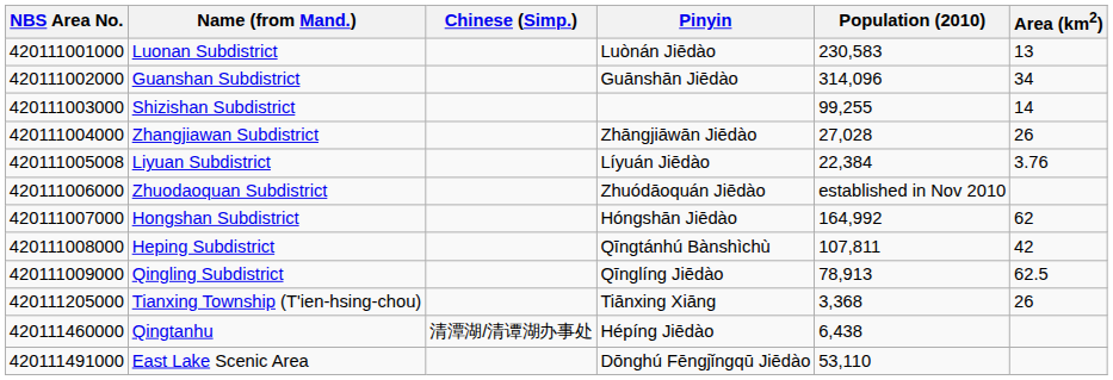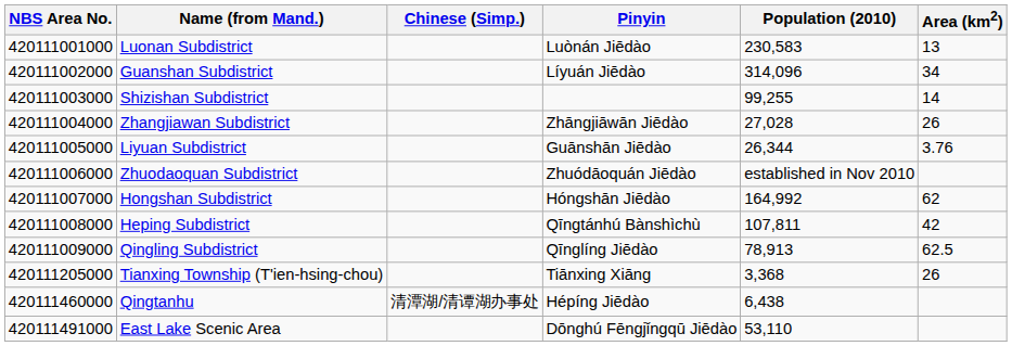 <table class="wikitable">
 <tr>
 <th><a href='#'>NBS</a> Area No.</th>
 <th>Name (from <a href='#'>Mand.</a>)</th>
 <th><a href='#'>Chinese</a> (<a href='#'>Simp.</a>)</th>
 <th><a href='#'>Pinyin</a></th>
 <th>Population (2010)</th>
 <th>Area (km<sup>2</sup>)</th>
 </tr>
 <tr>
 <td>420111001000</td>
 <td><a href='#'>Luonan Subdistrict</a></td>
 <td></td>
 <td>Luònán Jiēdào</td>
 <td>230,583</td>
 <td>13</td>
 </tr>
 <tr>
 <td>420111002000</td>
 <td><a href='#'>Guanshan Subdistrict</a></td>
 <td></td>
-<td>Guānshān Jiēdào</td>
+<td>Líyuán Jiēdào</td>
 <td>314,096</td>
 <td>34</td>
 </tr>
 <tr>
 <td>420111003000</td>
 <td><a href='#'>Shizishan Subdistrict</a></td>
 <td></td>
 <td></td>
 <td>99,255</td>
 <td>14</td>
 </tr>
 <tr>
 <td>420111004000</td>
 <td><a href='#'>Zhangjiawan Subdistrict</a></td>
 <td></td>
 <td>Zhāngjiāwān Jiēdào</td>
 <td>27,028</td>
 <td>26</td>
 </tr>
 <tr>
-<td>420111005008</td>
+<td>420111005000</td>
 <td><a href='#'>Liyuan Subdistrict</a></td>
 <td></td>
-<td>Líyuán Jiēdào</td>
-<td>22,384</td>
+<td>Guānshān Jiēdào</td>
+<td>26,344</td>
 <td>3.76</td>
 </tr>
 <tr>
 <td>420111006000</td>
 <td><a href='#'>Zhuodaoquan Subdistrict</a></td>
 <td></td>
 <td>Zhuódāoquán Jiēdào</td>
 <td>established in Nov 2010</td>
 <td></td>
 </tr>
 <tr>
 <td>420111007000</td>
 <td><a href='#'>Hongshan Subdistrict</a></td>
 <td></td>
 <td>Hóngshān Jiēdào</td>
 <td>164,992</td>
 <td>62</td>
 </tr>
 <tr>
 <td>420111008000</td>
 <td><a href='#'>Heping Subdistrict</a></td>
 <td></td>
 <td>Qīngtánhú Bànshìchù</td>
 <td>107,811</td>
 <td>42</td>
 </tr>
 <tr>
 <td>420111009000</td>
 <td><a href='#'>Qingling Subdistrict</a></td>
 <td></td>
 <td>Qīnglíng Jiēdào</td>
 <td>78,913</td>
 <td>62.5</td>
 </tr>
 <tr>
 <td>420111205000</td>
 <td><a href='#'>Tianxing Township</a> (T'ien-hsing-chou)</td>
 <td></td>
 <td>Tiānxing Xiāng</td>
 <td>3,368</td>
 <td>26</td>
 </tr>
 <tr>
 <td>420111460000</td>
 <td><a href='#'>Qingtanhu</a></td>
 <td>清潭湖/清谭湖办事处</td>
 <td>Hépíng Jiēdào</td>
 <td>6,438</td>
 <td></td>
 </tr>
 <tr>
 <td>420111491000</td>
 <td><a href='#'>East Lake</a> Scenic Area</td>
 <td></td>
 <td>Dōnghú Fēngjǐngqū Jiēdào</td>
 <td>53,110</td>
 <td></td>
 </tr>
 </table>
